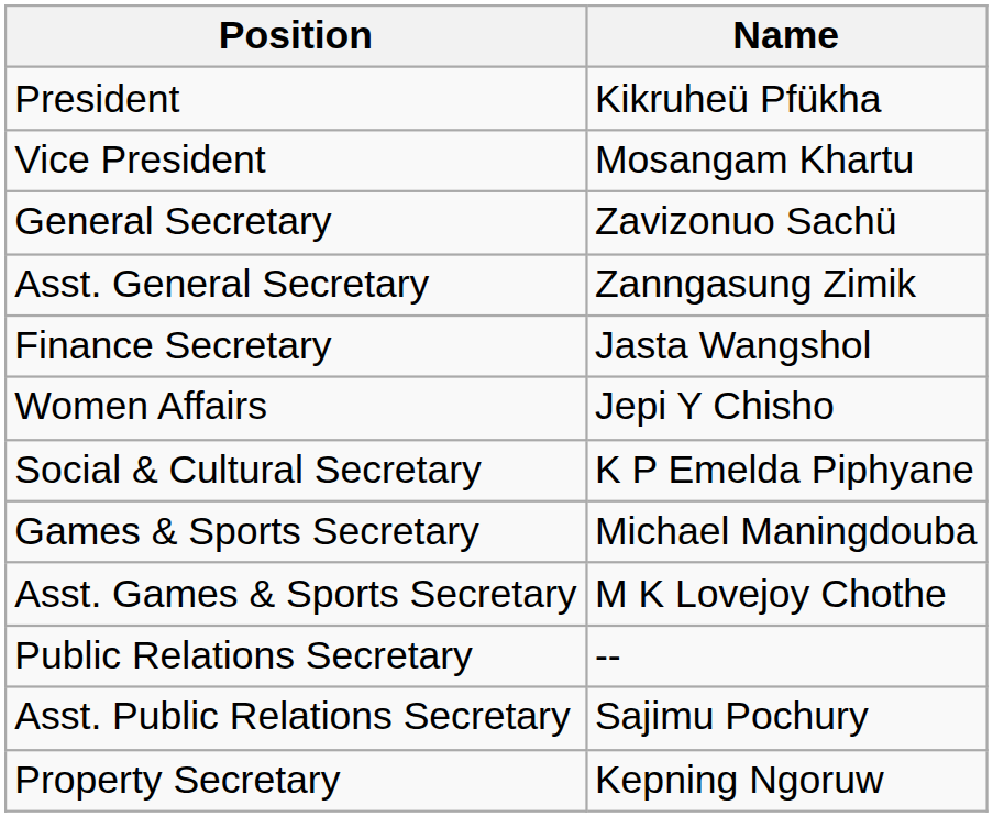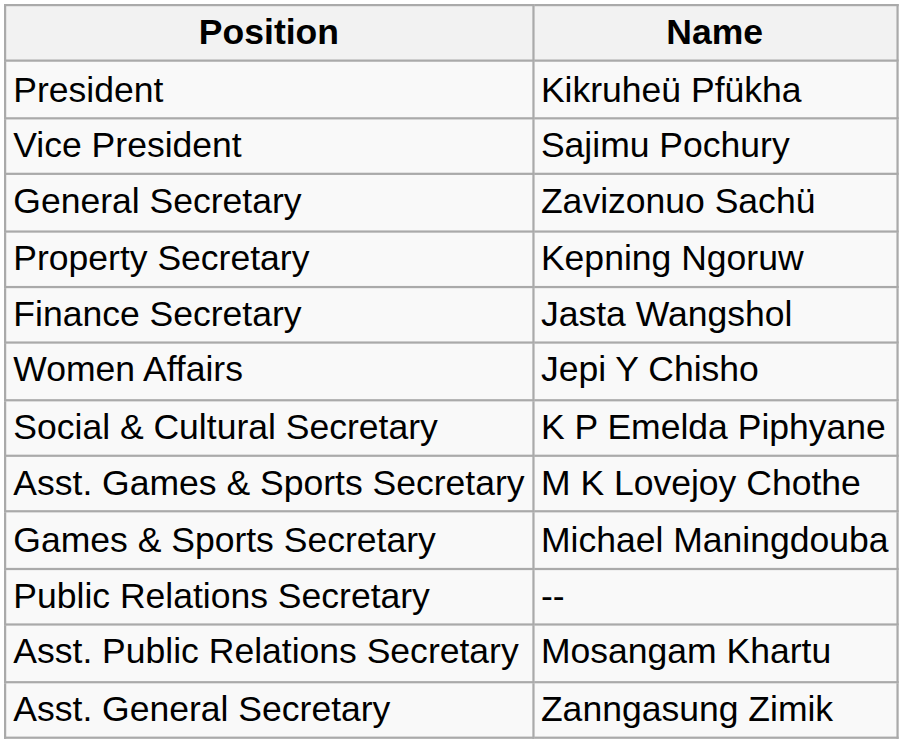 <table class="wikitable">
 <tr>
 <th>Position</th>
 <th>Name</th>
 </tr>
 <tr>
 <td>President</td>
 <td>Kikruheü Pfükha</td>
 </tr>
 <tr>
 <td>Vice President</td>
-<td>Mosangam Khartu</td>
+<td>Sajimu Pochury</td>
 </tr>
 <tr>
 <td>General Secretary</td>
 <td>Zavizonuo Sachü</td>
 </tr>
 <tr>
-<td>Asst. General Secretary</td>
-<td>Zanngasung Zimik</td>
+<td>Property Secretary</td>
+<td>Kepning Ngoruw</td>
 </tr>
 <tr>
 <td>Finance Secretary</td>
 <td>Jasta Wangshol</td>
 </tr>
 <tr>
 <td>Women Affairs</td>
 <td>Jepi Y Chisho</td>
 </tr>
 <tr>
 <td>Social & Cultural Secretary</td>
 <td>K P Emelda Piphyane</td>
 </tr>
 <tr>
+<td>Asst. Games & Sports Secretary</td>
+<td>M K Lovejoy Chothe</td>
+</tr>
+<tr>
 <td>Games & Sports Secretary</td>
 <td>Michael Maningdouba</td>
-</tr>
-<tr>
-<td>Asst. Games & Sports Secretary</td>
-<td>M K Lovejoy Chothe</td>
 </tr>
 <tr>
 <td>Public Relations Secretary</td>
 <td>--</td>
 </tr>
 <tr>
 <td>Asst. Public Relations Secretary</td>
-<td>Sajimu Pochury</td>
+<td>Mosangam Khartu</td>
 </tr>
 <tr>
-<td>Property Secretary</td>
-<td>Kepning Ngoruw</td>
+<td>Asst. General Secretary</td>
+<td>Zanngasung Zimik</td>
 </tr>
 </table>
